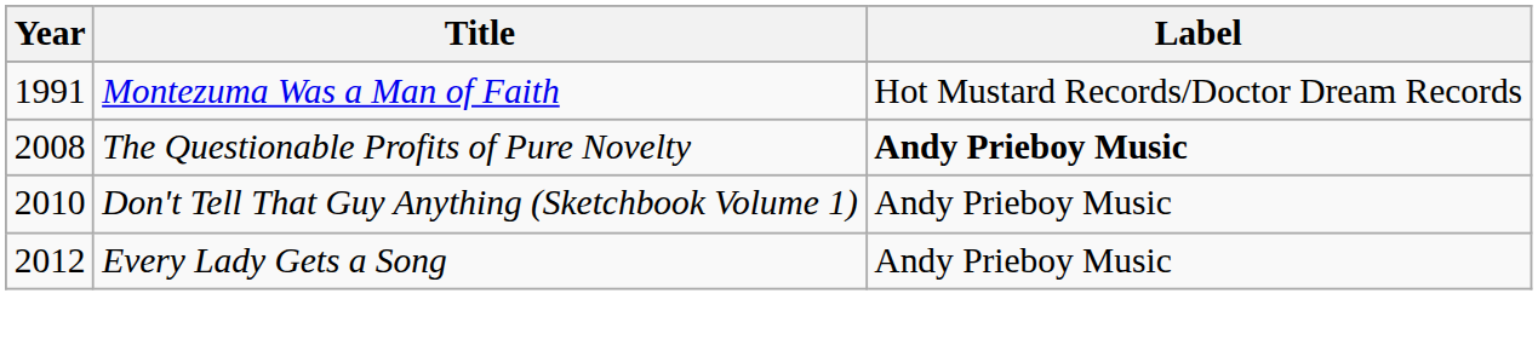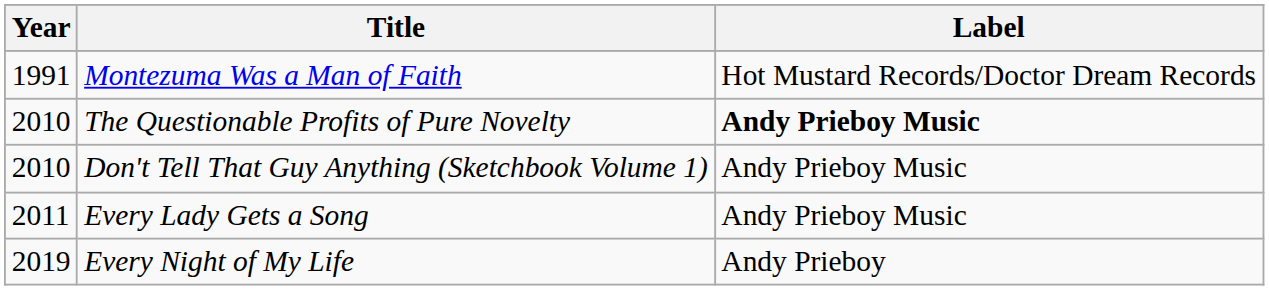 <table class="wikitable">
 <tr>
 <th>Year</th>
 <th>Title</th>
 <th>Label</th>
 </tr>
 <tr>
 <td>1991</td>
 <td><em><a href='#'>Montezuma Was a Man of Faith</a></em></td>
 <td>Hot Mustard Records/Doctor Dream Records</td>
 </tr>
 <tr>
-<td>2008</td>
+<td>2010</td>
 <td><em>The Questionable Profits of Pure Novelty</em></td>
 <td><strong>Andy Prieboy Music</strong></td>
 </tr>
 <tr>
 <td>2010</td>
 <td><em>Don't Tell That Guy Anything (Sketchbook Volume 1)</em></td>
 <td>Andy Prieboy Music</td>
 </tr>
 <tr>
-<td>2012</td>
+<td>2011</td>
 <td><em>Every Lady Gets a Song</em></td>
 <td>Andy Prieboy Music</td>
 </tr>
+<tr>
+<td>2019</td>
+<td><em>Every Night of My Life</em></td>
+<td>Andy Prieboy</td>
+</tr>
 </table>
